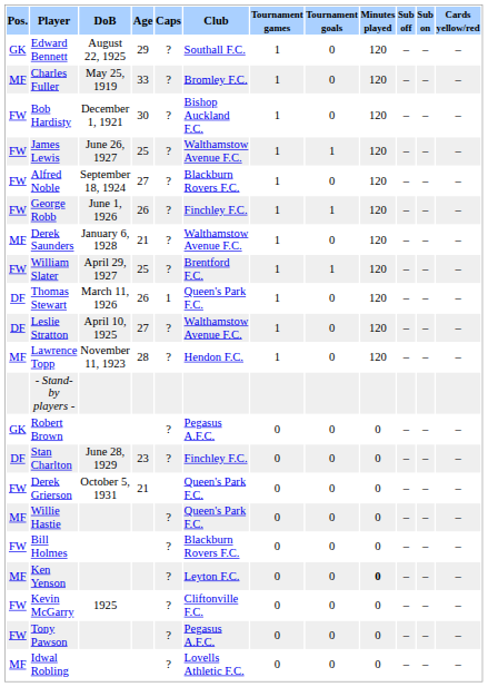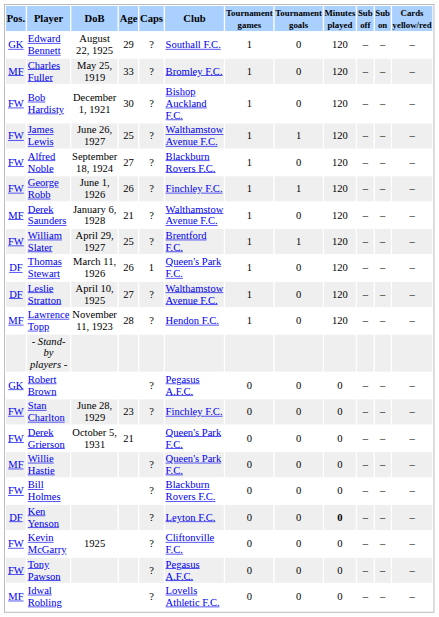 <table border="0" width="100%" style="border: 1px solid #999; background-color:#FFFFFF; text-align:center">
 <tr align="center" bgcolor="#AAD0FF">
 <th width=4%>Pos.</th>
 <th width=23%>Player</th>
 <th width=12%>DoB</th>
 <th width=4%>Age</th>
 <th width=4%>Caps</th>
 <th width=21%>Club</th>
 <th width=6%><small>Tournament<br>games</small></th>
 <th width=6%><small>Tournament<br>goals</small></th>
 <th width=4%><small>Minutes<br>played</small></th>
 <th width=4%><small>Sub off</small></th>
 <th width=4%><small>Sub on</small></th>
 <th width=4%><small>Cards<br>yellow/red</small></th>
 </tr>
 <tr>
 <td><a href='#'>GK</a></td>
 <td align="left"><a href='#'>Edward Bennett</a></td>
 <td>August 22, 1925</td>
 <td>29</td>
 <td>?</td>
 <td align="left"> <a href='#'>Southall F.C.</a></td>
 <td>1</td>
 <td>0</td>
 <td>120</td>
 <td>–</td>
 <td>–</td>
 <td>–</td>
 </tr>
 <tr bgcolor="#EFEFEF">
 <td><a href='#'>MF</a></td>
 <td align="left"><a href='#'>Charles Fuller</a></td>
 <td>May 25, 1919</td>
 <td>33</td>
 <td>?</td>
 <td align="left"> <a href='#'>Bromley F.C.</a></td>
 <td>1</td>
 <td>0</td>
 <td>120</td>
 <td>–</td>
 <td>–</td>
 <td>–</td>
 </tr>
 <tr>
 <td><a href='#'>FW</a></td>
 <td align="left"><a href='#'>Bob Hardisty</a></td>
 <td>December 1, 1921</td>
 <td>30</td>
 <td>?</td>
 <td align="left"> <a href='#'>Bishop Auckland F.C.</a></td>
 <td>1</td>
 <td>0</td>
 <td>120</td>
 <td>–</td>
 <td>–</td>
 <td>–</td>
 </tr>
 <tr bgcolor="#EFEFEF">
 <td><a href='#'>FW</a></td>
 <td align="left"><a href='#'>James Lewis</a></td>
 <td>June 26, 1927</td>
 <td>25</td>
 <td>?</td>
 <td align="left"> <a href='#'>Walthamstow Avenue F.C.</a></td>
 <td>1</td>
 <td>1</td>
 <td>120</td>
 <td>–</td>
 <td>–</td>
 <td>–</td>
 </tr>
 <tr>
 <td><a href='#'>FW</a></td>
 <td align="left"><a href='#'>Alfred Noble</a></td>
 <td>September 18, 1924</td>
 <td>27</td>
 <td>?</td>
 <td align="left"> <a href='#'>Blackburn Rovers F.C.</a></td>
 <td>1</td>
 <td>0</td>
 <td>120</td>
 <td>–</td>
 <td>–</td>
 <td>–</td>
 </tr>
 <tr bgcolor="#EFEFEF">
 <td><a href='#'>FW</a></td>
 <td align="left"><a href='#'>George Robb</a></td>
 <td>June 1, 1926</td>
 <td>26</td>
 <td>?</td>
 <td align="left"> <a href='#'>Finchley F.C.</a></td>
 <td>1</td>
 <td>1</td>
 <td>120</td>
 <td>–</td>
 <td>–</td>
 <td>–</td>
 </tr>
 <tr>
 <td><a href='#'>MF</a></td>
 <td align="left"><a href='#'>Derek Saunders</a></td>
 <td>January 6, 1928</td>
 <td>21</td>
 <td>?</td>
 <td align="left"> <a href='#'>Walthamstow Avenue F.C.</a></td>
 <td>1</td>
 <td>0</td>
 <td>120</td>
 <td>–</td>
 <td>–</td>
 <td>–</td>
 </tr>
 <tr bgcolor="#EFEFEF">
 <td><a href='#'>FW</a></td>
 <td align="left"><a href='#'>William Slater</a></td>
 <td>April 29, 1927</td>
 <td>25</td>
 <td>?</td>
 <td align="left"> <a href='#'>Brentford F.C.</a></td>
 <td>1</td>
 <td>1</td>
 <td>120</td>
 <td>–</td>
 <td>–</td>
 <td>–</td>
 </tr>
 <tr>
 <td><a href='#'>DF</a></td>
 <td align="left"><a href='#'>Thomas Stewart</a></td>
 <td>March 11, 1926</td>
 <td>26</td>
 <td>1</td>
 <td align="left"> <a href='#'>Queen's Park F.C.</a></td>
 <td>1</td>
 <td>0</td>
 <td>120</td>
 <td>–</td>
 <td>–</td>
 <td>–</td>
 </tr>
 <tr bgcolor="#EFEFEF">
 <td><a href='#'>DF</a></td>
 <td align="left"><a href='#'>Leslie Stratton</a></td>
 <td>April 10, 1925</td>
 <td>27</td>
 <td>?</td>
 <td align="left"> <a href='#'>Walthamstow Avenue F.C.</a></td>
 <td>1</td>
 <td>0</td>
 <td>120</td>
 <td>–</td>
 <td>–</td>
 <td>–</td>
 </tr>
 <tr>
 <td><a href='#'>MF</a></td>
 <td align="left"><a href='#'>Lawrence Topp</a></td>
 <td>November 11, 1923</td>
 <td>28</td>
 <td>?</td>
 <td align="left"> <a href='#'>Hendon F.C.</a></td>
 <td>1</td>
 <td>0</td>
 <td>120</td>
 <td>–</td>
 <td>–</td>
 <td>–</td>
 </tr>
 <tr bgcolor="#EFEFEF">
 <td></td>
 <td>- <em>Stand-by players</em> -</td>
 <td></td>
 <td></td>
 <td></td>
 <td></td>
 <td></td>
 <td></td>
 <td></td>
 <td></td>
 <td></td>
 <td></td>
 </tr>
 <tr>
 <td><a href='#'>GK</a></td>
 <td align="left"><a href='#'>Robert Brown</a></td>
 <td></td>
 <td></td>
 <td>?</td>
 <td align="left"> <a href='#'>Pegasus A.F.C.</a></td>
 <td>0</td>
 <td>0</td>
 <td>0</td>
 <td>–</td>
 <td>–</td>
 <td>–</td>
 </tr>
 <tr bgcolor="#EFEFEF">
-<td><a href='#'>DF</a></td>
+<td><a href='#'>FW</a></td>
 <td align="left"><a href='#'>Stan Charlton</a></td>
 <td>June 28, 1929</td>
 <td>23</td>
 <td>?</td>
 <td align="left"> <a href='#'>Finchley F.C.</a></td>
 <td>0</td>
 <td>0</td>
 <td>0</td>
 <td>–</td>
 <td>–</td>
 <td>–</td>
 </tr>
 <tr>
 <td><a href='#'>FW</a></td>
 <td align="left"><a href='#'>Derek Grierson</a></td>
 <td>October 5, 1931</td>
 <td>21</td>
 <td></td>
 <td align="left"> <a href='#'>Queen's Park F.C.</a></td>
 <td>0</td>
 <td>0</td>
 <td>0</td>
 <td>–</td>
 <td>–</td>
 <td>–</td>
 </tr>
 <tr bgcolor="#EFEFEF">
 <td><a href='#'>MF</a></td>
 <td align="left"><a href='#'>Willie Hastie</a></td>
 <td></td>
 <td></td>
 <td>?</td>
 <td align="left"> <a href='#'>Queen's Park F.C.</a></td>
 <td>0</td>
 <td>0</td>
 <td>0</td>
 <td>–</td>
 <td>–</td>
 <td>–</td>
 </tr>
 <tr>
 <td><a href='#'>FW</a></td>
 <td align="left"><a href='#'>Bill Holmes</a></td>
 <td></td>
 <td></td>
 <td>?</td>
 <td align="left"> <a href='#'>Blackburn Rovers F.C.</a></td>
 <td>0</td>
 <td>0</td>
 <td>0</td>
 <td>–</td>
 <td>–</td>
 <td>–</td>
 </tr>
 <tr bgcolor="#EFEFEF">
-<td><a href='#'>MF</a></td>
+<td><a href='#'>DF</a></td>
 <td align="left"><a href='#'>Ken Yenson</a></td>
 <td></td>
 <td></td>
 <td>?</td>
 <td align="left"> <a href='#'>Leyton F.C.</a></td>
 <td>0</td>
 <td>0</td>
 <td><strong>0</strong></td>
 <td>–</td>
 <td>–</td>
 <td>–</td>
 </tr>
 <tr>
 <td><a href='#'>FW</a></td>
 <td align="left"><a href='#'>Kevin McGarry</a></td>
 <td>1925</td>
 <td></td>
 <td>?</td>
 <td align="left"> <a href='#'>Cliftonville F.C.</a></td>
 <td>0</td>
 <td>0</td>
 <td>0</td>
 <td>–</td>
 <td>–</td>
 <td>–</td>
 </tr>
 <tr bgcolor="#EFEFEF">
 <td><a href='#'>FW</a></td>
 <td align="left"><a href='#'>Tony Pawson</a></td>
 <td></td>
 <td></td>
 <td>?</td>
 <td align="left"> <a href='#'>Pegasus A.F.C.</a></td>
 <td>0</td>
 <td>0</td>
 <td>0</td>
 <td>–</td>
 <td>–</td>
 <td>–</td>
 </tr>
 <tr>
 <td><a href='#'>MF</a></td>
 <td align="left"><a href='#'>Idwal Robling</a></td>
 <td></td>
 <td></td>
 <td>?</td>
 <td align="left"> <a href='#'>Lovells Athletic F.C.</a></td>
 <td>0</td>
 <td>0</td>
 <td>0</td>
 <td>–</td>
 <td>–</td>
 <td>–</td>
 </tr>
 <tr>
 </tr>
 </table>
